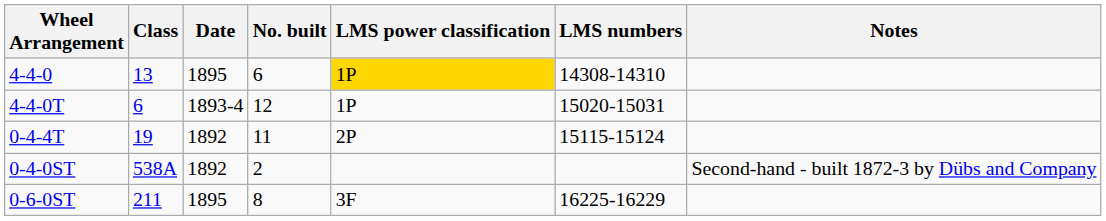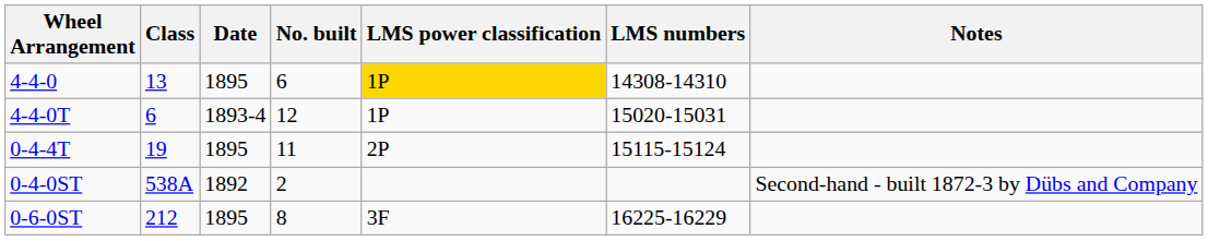 <table class="wikitable sortable">
 <tr>
 <th>Wheel<br>Arrangement</th>
 <th>Class</th>
 <th>Date</th>
 <th>No. built</th>
 <th>LMS power classification</th>
 <th>LMS numbers</th>
 <th>Notes</th>
 </tr>
 <tr>
 <td><a href='#'>4-4-0</a></td>
 <td><a href='#'>13</a></td>
 <td>1895</td>
 <td>6</td>
 <td style="background: gold;">1P</td>
 <td>14308-14310</td>
 <td></td>
 </tr>
 <tr>
 <td><a href='#'>4-4-0T</a></td>
 <td><a href='#'>6</a></td>
 <td>1893-4</td>
 <td>12</td>
 <td>1P</td>
 <td>15020-15031</td>
 <td></td>
 </tr>
 <tr>
 <td><a href='#'>0-4-4T</a></td>
 <td><a href='#'>19</a></td>
-<td>1892</td>
+<td>1895</td>
 <td>11</td>
 <td>2P</td>
 <td>15115-15124</td>
 <td></td>
 </tr>
 <tr>
 <td><a href='#'>0-4-0ST</a></td>
 <td><a href='#'>538A</a></td>
 <td>1892</td>
 <td>2</td>
 <td></td>
 <td></td>
 <td>Second-hand - built 1872-3 by <a href='#'>Dübs and Company</a></td>
 </tr>
 <tr>
 <td><a href='#'>0-6-0ST</a></td>
-<td><a href='#'>211</a></td>
+<td><a href='#'>212</a></td>
 <td>1895</td>
 <td>8</td>
 <td>3F</td>
 <td>16225-16229</td>
 <td></td>
 </tr>
 </table>
